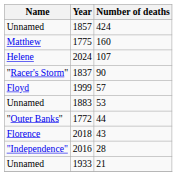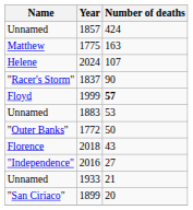 <table class="wikitable" style="margin:1em auto;">
 <tr bgcolor="#CCCCCC">
 <th>Name</th>
 <th>Year</th>
 <th>Number of deaths</th>
 </tr>
 <tr>
 <td>Unnamed</td>
 <td>1857</td>
 <td>424</td>
 </tr>
 <tr>
 <td><a href='#'>Matthew</a></td>
 <td>1775</td>
-<td>160</td>
+<td>163</td>
 </tr>
 <tr>
 <td><a href='#'>Helene</a></td>
 <td>2024</td>
 <td>107</td>
 </tr>
 <tr>
 <td>"<a href='#'>Racer's Storm</a>"</td>
 <td>1837</td>
 <td>90</td>
 </tr>
 <tr>
 <td><a href='#'>Floyd</a></td>
 <td>1999</td>
-<td>57</td>
+<td><strong>57</strong></td>
 </tr>
 <tr>
 <td>Unnamed</td>
 <td>1883</td>
 <td>53</td>
 </tr>
 <tr>
 <td>"<a href='#'>Outer Banks</a>"</td>
 <td>1772</td>
-<td>44</td>
+<td>50</td>
 </tr>
 <tr>
 <td><a href='#'>Florence</a></td>
 <td>2018</td>
 <td>43</td>
 </tr>
 <tr>
 <td><a href='#'>"Independence"</a></td>
 <td>2016</td>
-<td>28</td>
+<td>27</td>
 </tr>
 <tr>
 <td>Unnamed</td>
 <td>1933</td>
 <td>21</td>
 </tr>
 <tr>
+<td>"<a href='#'>San Ciriaco</a>"</td>
+<td>1899</td>
+<td>20</td>
+</tr>
+<tr>
 </tr>
 </table>
